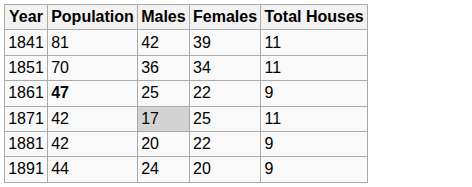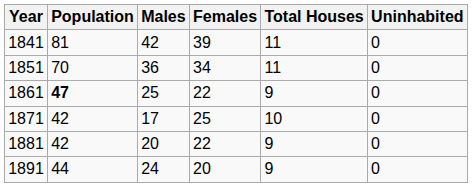 <table class="wikitable">
 <tr>
 <th>Year</th>
 <th>Population</th>
 <th>Males</th>
 <th>Females</th>
 <th>Total Houses</th>
+<th>Uninhabited</th>
 </tr>
 <tr>
 <td>1841</td>
 <td>81</td>
 <td>42</td>
 <td>39</td>
 <td>11</td>
+<td>0</td>
 </tr>
 <tr>
 <td>1851</td>
 <td>70</td>
 <td>36</td>
 <td>34</td>
 <td>11</td>
+<td>0</td>
 </tr>
 <tr>
 <td>1861</td>
 <td><strong>47</strong></td>
 <td>25</td>
 <td>22</td>
 <td>9</td>
+<td>0</td>
 </tr>
 <tr>
 <td>1871</td>
 <td>42</td>
-<td style="background: lightgrey;">17</td>
+<td>17</td>
 <td>25</td>
-<td>11</td>
+<td>10</td>
+<td>0</td>
 </tr>
 <tr>
 <td>1881</td>
 <td>42</td>
 <td>20</td>
 <td>22</td>
 <td>9</td>
+<td>0</td>
 </tr>
 <tr>
 <td>1891</td>
 <td>44</td>
 <td>24</td>
 <td>20</td>
 <td>9</td>
+<td>0</td>
 </tr>
 </table>
